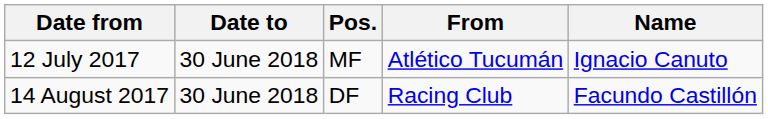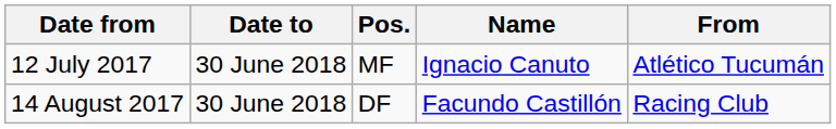 <table class="wikitable">
 <tr>
 <th>Date from</th>
 <th>Date to</th>
 <th>Pos.</th>
+<th>Name</th>
 <th>From</th>
-<th>Name</th>
 </tr>
 <tr>
 <td>12 July 2017</td>
 <td>30 June 2018</td>
 <td>MF</td>
+<td> <a href='#'>Ignacio Canuto</a></td>
 <td> <a href='#'>Atlético Tucumán</a></td>
-<td> <a href='#'>Ignacio Canuto</a></td>
 </tr>
 <tr>
 <td>14 August 2017</td>
 <td>30 June 2018</td>
 <td>DF</td>
+<td> <a href='#'>Facundo Castillón</a></td>
 <td> <a href='#'>Racing Club</a></td>
-<td> <a href='#'>Facundo Castillón</a></td>
 </tr>
 </table>
